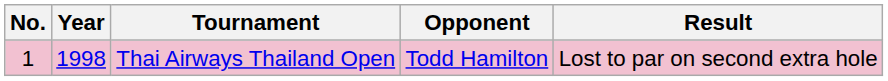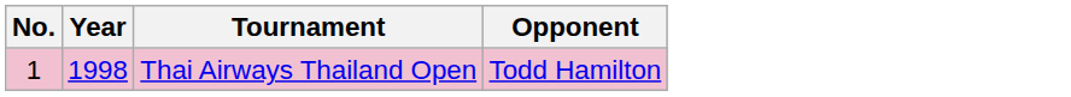 <table class="wikitable" style="font-size:95%;">
 <tr>
 <th>No.</th>
 <th>Year</th>
 <th>Tournament</th>
 <th>Opponent</th>
-<th>Result</th>
 </tr>
 <tr style="background:#F2C1D1;">
 <td align=center>1</td>
 <td><a href='#'>1998</a></td>
 <td><a href='#'>Thai Airways Thailand Open</a></td>
 <td> <a href='#'>Todd Hamilton</a></td>
-<td>Lost to par on second extra hole</td>
 </tr>
 </table>
